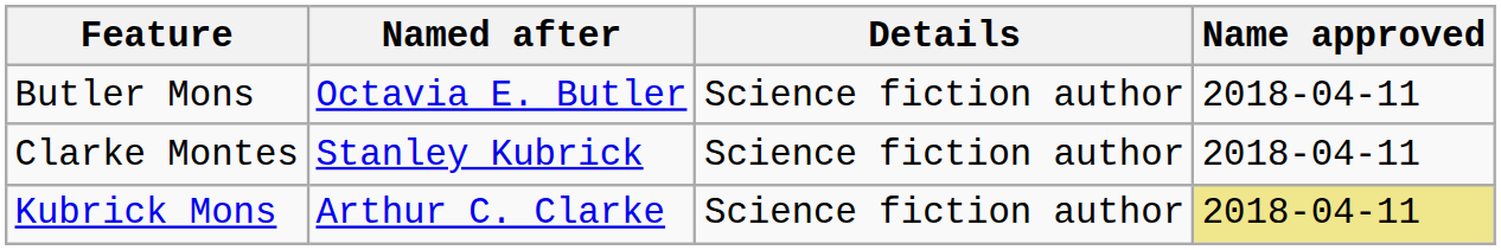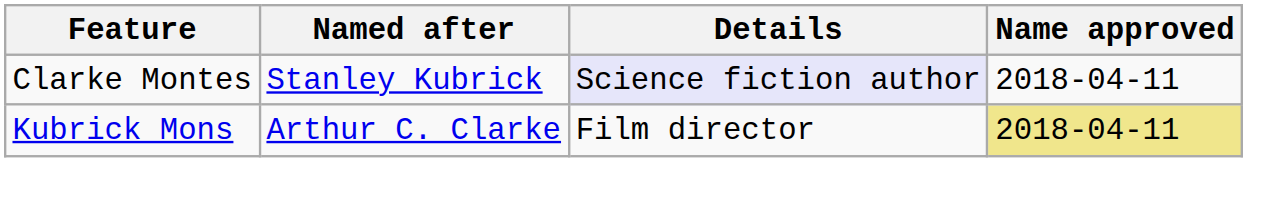 <table class="wikitable">
 <tr>
 <th>Feature</th>
 <th>Named after</th>
 <th>Details</th>
 <th>Name approved<br></th>
 </tr>
 <tr>
-<td>Butler Mons</td>
-<td><a href='#'>Octavia E. Butler</a></td>
-<td>Science fiction author</td>
-<td>2018-04-11</td>
-</tr>
-<tr>
 <td>Clarke Montes</td>
 <td><a href='#'>Stanley Kubrick</a></td>
-<td>Science fiction author</td>
+<td style="background: lavender;">Science fiction author</td>
 <td>2018-04-11</td>
 </tr>
 <tr>
 <td><a href='#'>Kubrick Mons</a></td>
 <td><a href='#'>Arthur C. Clarke</a></td>
-<td>Science fiction author</td>
+<td>Film director</td>
 <td style="background: khaki;">2018-04-11</td>
 </tr>
 </table>
